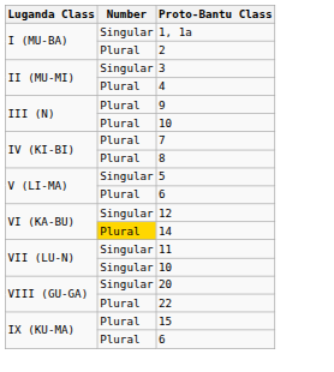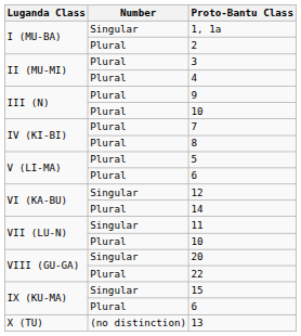 <table class="wikitable">
 <tr>
 <th>Luganda Class</th>
 <th>Number</th>
 <th>Proto-Bantu Class</th>
 </tr>
 <tr>
 <td rowspan=2>I (MU-BA)</td>
 <td>Singular</td>
 <td>1, 1a</td>
 </tr>
 <tr>
 <td>Plural</td>
 <td>2</td>
 </tr>
 <tr>
 <td rowspan=2>II (MU-MI)</td>
-<td>Singular</td>
+<td>Plural</td>
 <td>3</td>
 </tr>
 <tr>
 <td>Plural</td>
 <td>4</td>
 </tr>
 <tr>
 <td rowspan=2>III (N)</td>
 <td>Plural</td>
 <td>9</td>
 </tr>
 <tr>
 <td>Plural</td>
 <td>10</td>
 </tr>
 <tr>
 <td rowspan=2>IV (KI-BI)</td>
 <td>Plural</td>
 <td>7</td>
 </tr>
 <tr>
 <td>Plural</td>
 <td>8</td>
 </tr>
 <tr>
 <td rowspan=2>V (LI-MA)</td>
-<td>Singular</td>
+<td>Plural</td>
 <td>5</td>
 </tr>
 <tr>
 <td>Plural</td>
 <td>6</td>
 </tr>
 <tr>
 <td rowspan=2>VI (KA-BU)</td>
 <td>Singular</td>
 <td>12</td>
 </tr>
 <tr>
-<td style="background: gold;">Plural</td>
+<td>Plural</td>
 <td>14</td>
 </tr>
 <tr>
 <td rowspan=2>VII (LU-N)</td>
 <td>Singular</td>
 <td>11</td>
 </tr>
 <tr>
-<td>Singular</td>
+<td>Plural</td>
 <td>10</td>
 </tr>
 <tr>
 <td rowspan=2>VIII (GU-GA)</td>
 <td>Singular</td>
 <td>20</td>
 </tr>
 <tr>
 <td>Plural</td>
 <td>22</td>
 </tr>
 <tr>
 <td rowspan=2>IX (KU-MA)</td>
-<td>Plural</td>
+<td>Singular</td>
 <td>15</td>
 </tr>
 <tr>
 <td>Plural</td>
 <td>6</td>
 </tr>
+<tr>
+<td>X (TU)</td>
+<td>(no distinction)</td>
+<td>13</td>
+</tr>
 </table>
